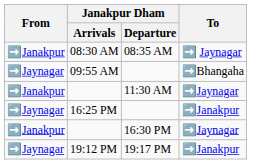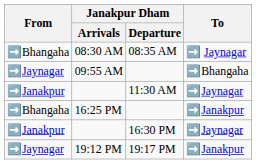 <table class="wikitable">
 <tr>
 <th rowspan=2>From</th>
 <th colspan=2>Janakpur Dham</th>
 <th rowspan=2>To</th>
 </tr>
 <tr>
 <th>Arrivals</th>
 <th>Departure</th>
 </tr>
 <tr>
-<td>➡️<a href='#'>Janakpur</a></td>
+<td>➡️Bhangaha</td>
 <td>08:30 AM</td>
 <td>08:35 AM</td>
 <td>➡️ <a href='#'>Jaynagar</a></td>
 </tr>
 <tr>
 <td>➡️<a href='#'>Jaynagar</a></td>
 <td>09:55 AM</td>
 <td></td>
 <td>➡️Bhangaha</td>
 </tr>
 <tr>
 <td>➡️<a href='#'>Janakpur</a></td>
 <td></td>
 <td>11:30 AM</td>
 <td>➡️<a href='#'>Jaynagar</a></td>
 </tr>
 <tr>
-<td>➡️<a href='#'>Jaynagar</a></td>
+<td>➡️Bhangaha</td>
 <td>16:25 PM</td>
 <td></td>
 <td>➡️<a href='#'>Janakpur</a></td>
 </tr>
 <tr>
 <td>➡️<a href='#'>Janakpur</a></td>
 <td></td>
 <td>16:30 PM</td>
 <td>➡️<a href='#'>Jaynagar</a></td>
 </tr>
 <tr>
 <td>➡️<a href='#'>Jaynagar</a></td>
 <td>19:12 PM</td>
 <td>19:17 PM</td>
 <td>➡️<a href='#'>Janakpur</a></td>
 </tr>
 </table>
